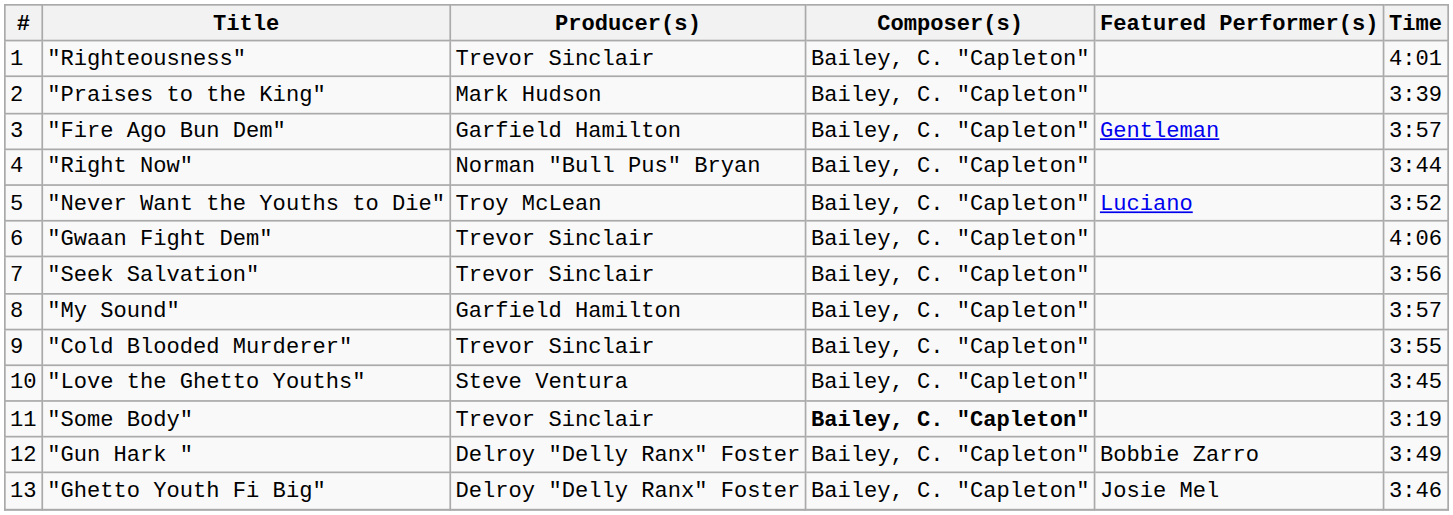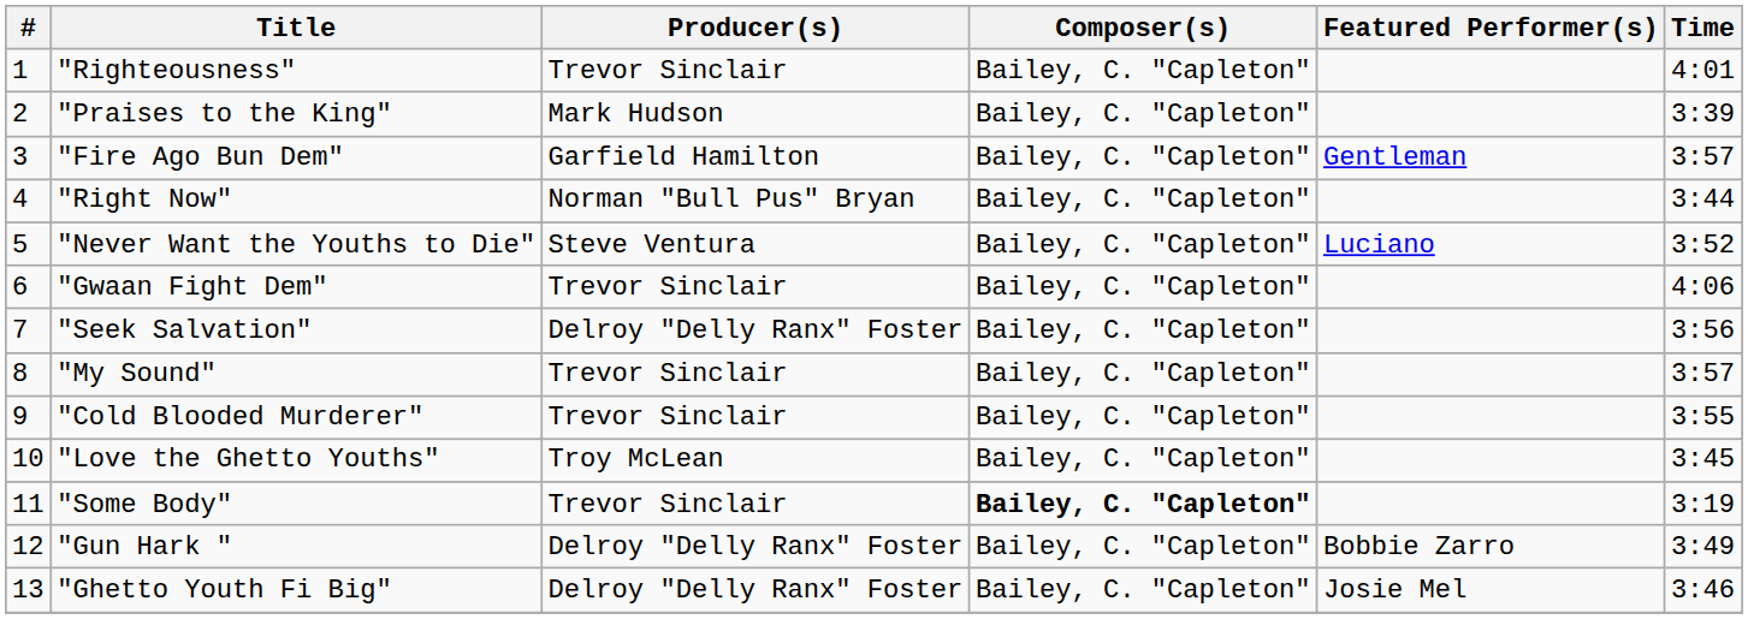 <table class="wikitable">
 <tr>
 <th align="center">#</th>
 <th align="center">Title</th>
 <th align="center">Producer(s)</th>
 <th align="center">Composer(s)</th>
 <th align="center">Featured Performer(s)</th>
 <th align="center">Time</th>
 </tr>
 <tr>
 <td>1</td>
 <td>"Righteousness"</td>
 <td>Trevor Sinclair</td>
 <td>Bailey, C. "Capleton"</td>
 <td></td>
 <td>4:01</td>
 </tr>
 <tr>
 <td>2</td>
 <td>"Praises to the King"</td>
 <td>Mark Hudson</td>
 <td>Bailey, C. "Capleton"</td>
 <td></td>
 <td>3:39</td>
 </tr>
 <tr>
 <td>3</td>
 <td>"Fire Ago Bun Dem"</td>
 <td>Garfield Hamilton</td>
 <td>Bailey, C. "Capleton"</td>
 <td><a href='#'>Gentleman</a></td>
 <td>3:57</td>
 </tr>
 <tr>
 <td>4</td>
 <td>"Right Now"</td>
 <td>Norman "Bull Pus" Bryan</td>
 <td>Bailey, C. "Capleton"</td>
 <td></td>
 <td>3:44</td>
 </tr>
 <tr>
 <td>5</td>
 <td>"Never Want the Youths to Die"</td>
-<td>Troy McLean</td>
+<td>Steve Ventura</td>
 <td>Bailey, C. "Capleton"</td>
 <td><a href='#'>Luciano</a></td>
 <td>3:52</td>
 </tr>
 <tr>
 <td>6</td>
 <td>"Gwaan Fight Dem"</td>
 <td>Trevor Sinclair</td>
 <td>Bailey, C. "Capleton"</td>
 <td></td>
 <td>4:06</td>
 </tr>
 <tr>
 <td>7</td>
 <td>"Seek Salvation"</td>
-<td>Trevor Sinclair</td>
+<td>Delroy "Delly Ranx" Foster</td>
 <td>Bailey, C. "Capleton"</td>
 <td></td>
 <td>3:56</td>
 </tr>
 <tr>
 <td>8</td>
 <td>"My Sound"</td>
-<td>Garfield Hamilton</td>
+<td>Trevor Sinclair</td>
 <td>Bailey, C. "Capleton"</td>
 <td></td>
 <td>3:57</td>
 </tr>
 <tr>
 <td>9</td>
 <td>"Cold Blooded Murderer"</td>
 <td>Trevor Sinclair</td>
 <td>Bailey, C. "Capleton"</td>
 <td></td>
 <td>3:55</td>
 </tr>
 <tr>
 <td>10</td>
 <td>"Love the Ghetto Youths"</td>
-<td>Steve Ventura</td>
+<td>Troy McLean</td>
 <td>Bailey, C. "Capleton"</td>
 <td></td>
 <td>3:45</td>
 </tr>
 <tr>
 <td>11</td>
 <td>"Some Body"</td>
 <td>Trevor Sinclair</td>
 <td><strong>Bailey, C. "Capleton"</strong></td>
 <td></td>
 <td>3:19</td>
 </tr>
 <tr>
 <td>12</td>
 <td>"Gun Hark "</td>
 <td>Delroy "Delly Ranx" Foster</td>
 <td>Bailey, C. "Capleton"</td>
 <td>Bobbie Zarro</td>
 <td>3:49</td>
 </tr>
 <tr>
 <td>13</td>
 <td>"Ghetto Youth Fi Big"</td>
 <td>Delroy "Delly Ranx" Foster</td>
 <td>Bailey, C. "Capleton"</td>
 <td>Josie Mel</td>
 <td>3:46</td>
 </tr>
 <tr>
 </tr>
 </table>
